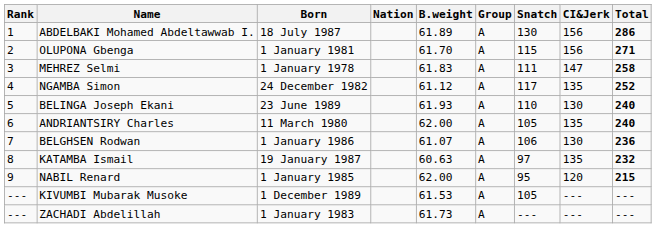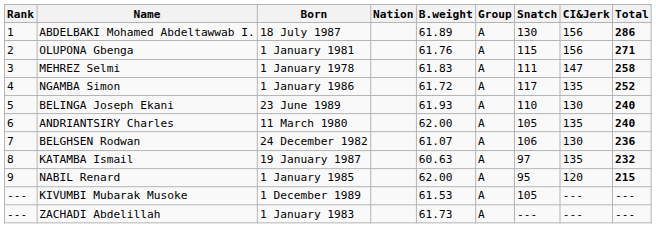 <table class="wikitable">
 <tr>
 <th>Rank</th>
 <th>Name</th>
 <th>Born</th>
 <th>Nation</th>
 <th>B.weight</th>
 <th>Group</th>
 <th>Snatch</th>
 <th>CI&Jerk</th>
 <th>Total</th>
 </tr>
 <tr>
 <td>1</td>
 <td>ABDELBAKI Mohamed Abdeltawwab I.</td>
 <td>18 July 1987</td>
 <td></td>
 <td>61.89</td>
 <td>A</td>
 <td>130</td>
 <td>156</td>
 <td><strong>286</strong></td>
 </tr>
 <tr>
 <td>2</td>
 <td>OLUPONA Gbenga</td>
 <td>1 January 1981</td>
 <td></td>
-<td>61.70</td>
+<td>61.76</td>
 <td>A</td>
 <td>115</td>
 <td>156</td>
 <td><strong>271</strong></td>
 </tr>
 <tr>
 <td>3</td>
 <td>MEHREZ Selmi</td>
 <td>1 January 1978</td>
 <td></td>
 <td>61.83</td>
 <td>A</td>
 <td>111</td>
 <td>147</td>
 <td><strong>258</strong></td>
 </tr>
 <tr>
 <td>4</td>
 <td>NGAMBA Simon</td>
-<td>24 December 1982</td>
+<td>1 January 1986</td>
 <td></td>
-<td>61.12</td>
+<td>61.72</td>
 <td>A</td>
 <td>117</td>
 <td>135</td>
 <td><strong>252</strong></td>
 </tr>
 <tr>
 <td>5</td>
 <td>BELINGA Joseph Ekani</td>
 <td>23 June 1989</td>
 <td></td>
 <td>61.93</td>
 <td>A</td>
 <td>110</td>
 <td>130</td>
 <td><strong>240</strong></td>
 </tr>
 <tr>
 <td>6</td>
 <td>ANDRIANTSIRY Charles</td>
 <td>11 March 1980</td>
 <td></td>
 <td>62.00</td>
 <td>A</td>
 <td>105</td>
 <td>135</td>
 <td><strong>240</strong></td>
 </tr>
 <tr>
 <td>7</td>
 <td>BELGHSEN Rodwan</td>
-<td>1 January 1986</td>
+<td>24 December 1982</td>
 <td></td>
 <td>61.07</td>
 <td>A</td>
 <td>106</td>
 <td>130</td>
 <td><strong>236</strong></td>
 </tr>
 <tr>
 <td>8</td>
 <td>KATAMBA Ismail</td>
 <td>19 January 1987</td>
 <td></td>
 <td>60.63</td>
 <td>A</td>
 <td>97</td>
 <td>135</td>
 <td><strong>232</strong></td>
 </tr>
 <tr>
 <td>9</td>
 <td>NABIL Renard</td>
 <td>1 January 1985</td>
 <td></td>
 <td>62.00</td>
 <td>A</td>
 <td>95</td>
 <td>120</td>
 <td><strong>215</strong></td>
 </tr>
 <tr>
 <td>---</td>
 <td>KIVUMBI Mubarak Musoke</td>
 <td>1 December 1989</td>
 <td></td>
 <td>61.53</td>
 <td>A</td>
 <td>105</td>
 <td>---</td>
 <td>---</td>
 </tr>
 <tr>
 <td>---</td>
 <td>ZACHADI Abdelillah</td>
 <td>1 January 1983</td>
 <td></td>
 <td>61.73</td>
 <td>A</td>
 <td>---</td>
 <td>---</td>
 <td>---</td>
 </tr>
 </table>
